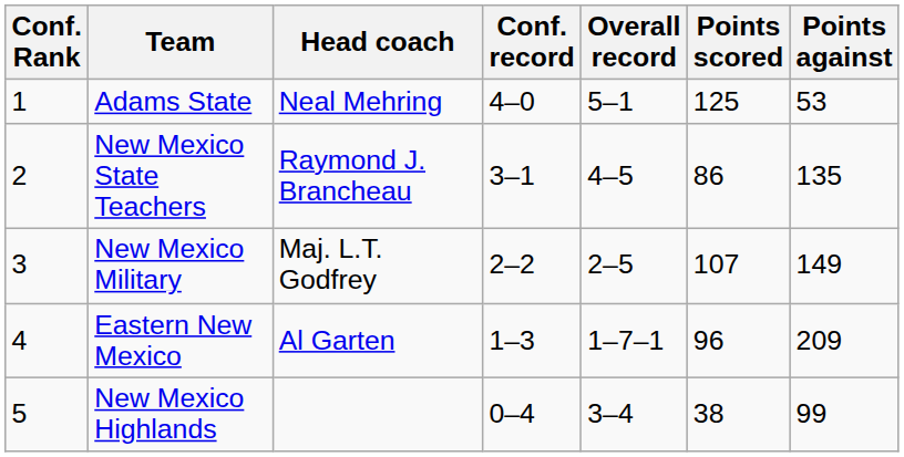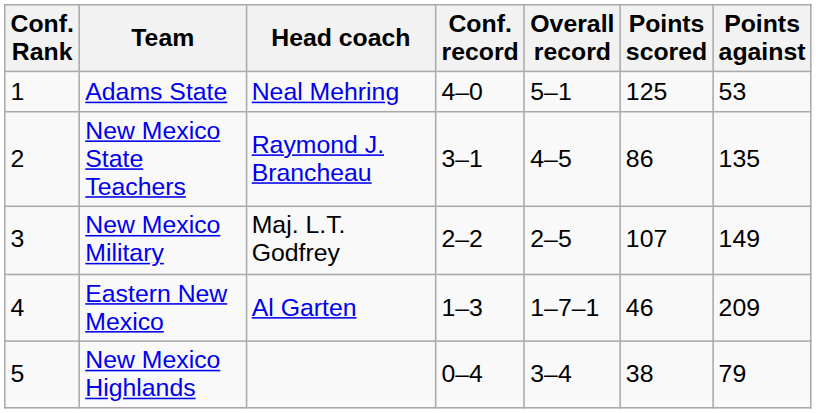 <table class="sortable wikitable">
 <tr>
 <th width="25">Conf. Rank</th>
 <th width="100">Team</th>
 <th width="115">Head coach</th>
 <th width="50">Conf. record</th>
 <th width="50">Overall record</th>
 <th width="50">Points scored</th>
 <th width="50">Points against</th>
 </tr>
 <tr align="left" bgcolor="">
 <td>1</td>
 <td><a href='#'>Adams State</a></td>
 <td><a href='#'>Neal Mehring</a></td>
 <td>4–0</td>
 <td>5–1</td>
 <td>125</td>
 <td>53</td>
 </tr>
 <tr align="left" bgcolor="">
 <td>2</td>
 <td><a href='#'>New Mexico State Teachers</a></td>
 <td><a href='#'>Raymond J. Brancheau</a></td>
 <td>3–1</td>
 <td>4–5</td>
 <td>86</td>
 <td>135</td>
 </tr>
 <tr align="left" bgcolor="">
 <td>3</td>
 <td><a href='#'>New Mexico Military</a></td>
 <td>Maj. L.T. Godfrey</td>
 <td>2–2</td>
 <td>2–5</td>
 <td>107</td>
 <td>149</td>
 </tr>
 <tr align="left" bgcolor="">
 <td>4</td>
 <td><a href='#'>Eastern New Mexico</a></td>
 <td><a href='#'>Al Garten</a></td>
 <td>1–3</td>
 <td>1–7–1</td>
-<td>96</td>
+<td>46</td>
 <td>209</td>
 </tr>
 <tr align="left" bgcolor="">
 <td>5</td>
 <td><a href='#'>New Mexico Highlands</a></td>
 <td></td>
 <td>0–4</td>
 <td>3–4</td>
 <td>38</td>
-<td>99</td>
+<td>79</td>
 </tr>
 </table>
